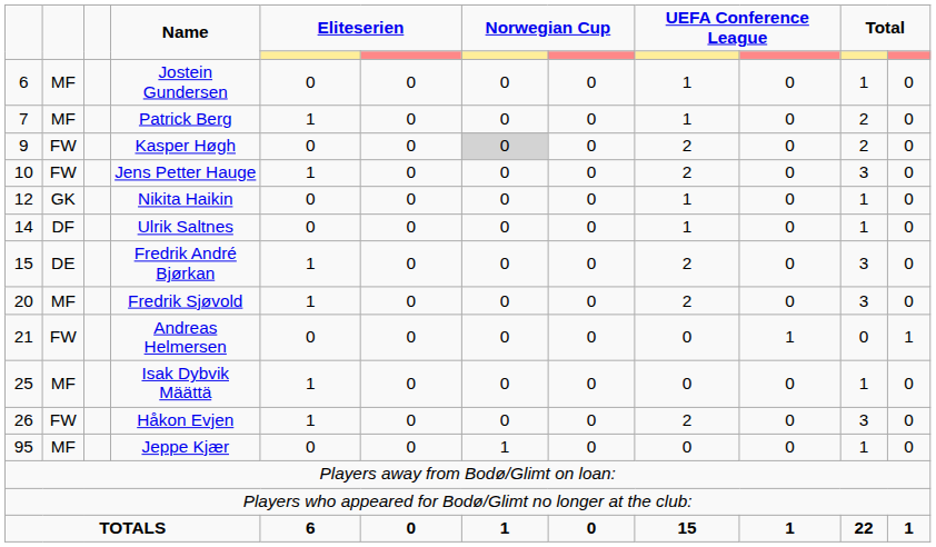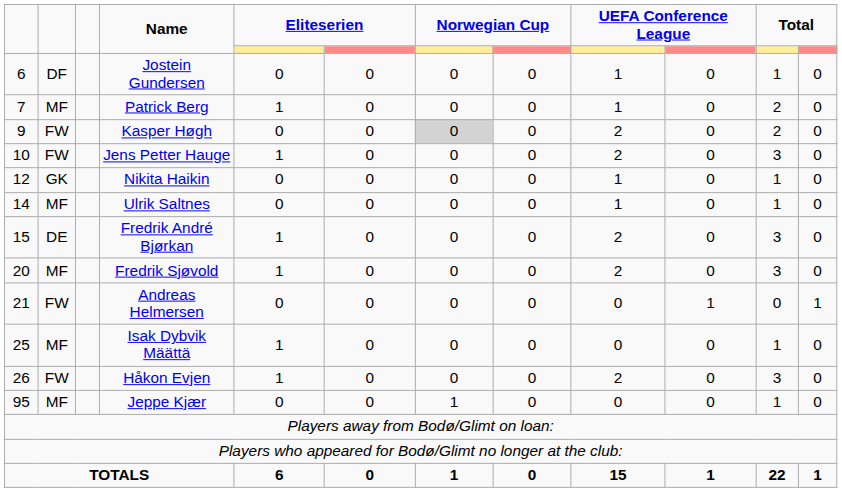 <table class="wikitable" style="font-size: 100%; text-align: center;">
 <tr>
 <td rowspan="2" width=40 align="center"><strong></strong></td>
 <td rowspan="2" width=40 align="center"><strong></strong></td>
 <td rowspan="2" width=40 align="center"><strong></strong></td>
 <td rowspan="2" width=200 align="center"><strong>Name</strong></td>
 <td colspan="2" align="center"><strong><a href='#'>Eliteserien</a></strong></td>
 <td colspan="2" align="center"><strong><a href='#'>Norwegian Cup</a></strong></td>
 <td colspan="2" align="center"><strong><a href='#'>UEFA Conference League</a></strong></td>
 <td colspan="2" align="center"><strong>Total</strong></td>
 </tr>
 <tr>
 <th width=150 style="background: #FFEE99"></th>
 <th width=150 style="background: #FF8888"></th>
 <th width=120 style="background: #FFEE99"></th>
 <th width=120 style="background: #FF8888"></th>
 <th width=150 style="background: #FFEE99"></th>
 <th width=150 style="background: #FF8888"></th>
 <th width=60 style="background: #FFEE99"></th>
 <th width=60 style="background: #FF8888"></th>
 </tr>
 <tr>
 <td>6</td>
-<td>MF</td>
+<td>DF</td>
 <td></td>
 <td><a href='#'>Jostein Gundersen</a></td>
 <td>0</td>
 <td>0</td>
 <td>0</td>
 <td>0</td>
 <td>1</td>
 <td>0</td>
 <td>1</td>
 <td>0</td>
 </tr>
 <tr>
 <td>7</td>
 <td>MF</td>
 <td></td>
 <td><a href='#'>Patrick Berg</a></td>
 <td>1</td>
 <td>0</td>
 <td>0</td>
 <td>0</td>
 <td>1</td>
 <td>0</td>
 <td>2</td>
 <td>0</td>
 </tr>
 <tr>
 <td>9</td>
 <td>FW</td>
 <td></td>
 <td><a href='#'>Kasper Høgh</a></td>
 <td>0</td>
 <td>0</td>
 <td style="background: lightgrey;">0</td>
 <td>0</td>
 <td>2</td>
 <td>0</td>
 <td>2</td>
 <td>0</td>
 </tr>
 <tr>
 <td>10</td>
 <td>FW</td>
 <td></td>
 <td><a href='#'>Jens Petter Hauge</a></td>
 <td>1</td>
 <td>0</td>
 <td>0</td>
 <td>0</td>
 <td>2</td>
 <td>0</td>
 <td>3</td>
 <td>0</td>
 </tr>
 <tr>
 <td>12</td>
 <td>GK</td>
 <td></td>
 <td><a href='#'>Nikita Haikin</a></td>
 <td>0</td>
 <td>0</td>
 <td>0</td>
 <td>0</td>
 <td>1</td>
 <td>0</td>
 <td>1</td>
 <td>0</td>
 </tr>
 <tr>
 <td>14</td>
-<td>DF</td>
+<td>MF</td>
 <td></td>
 <td><a href='#'>Ulrik Saltnes</a></td>
 <td>0</td>
 <td>0</td>
 <td>0</td>
 <td>0</td>
 <td>1</td>
 <td>0</td>
 <td>1</td>
 <td>0</td>
 </tr>
 <tr>
 <td>15</td>
 <td>DE</td>
 <td></td>
 <td><a href='#'>Fredrik André Bjørkan</a></td>
 <td>1</td>
 <td>0</td>
 <td>0</td>
 <td>0</td>
 <td>2</td>
 <td>0</td>
 <td>3</td>
 <td>0</td>
 </tr>
 <tr>
 <td>20</td>
 <td>MF</td>
 <td></td>
 <td><a href='#'>Fredrik Sjøvold</a></td>
 <td>1</td>
 <td>0</td>
 <td>0</td>
 <td>0</td>
 <td>2</td>
 <td>0</td>
 <td>3</td>
 <td>0</td>
 </tr>
 <tr>
 <td>21</td>
 <td>FW</td>
 <td></td>
 <td><a href='#'>Andreas Helmersen</a></td>
 <td>0</td>
 <td>0</td>
 <td>0</td>
 <td>0</td>
 <td>0</td>
 <td>1</td>
 <td>0</td>
 <td>1</td>
 </tr>
 <tr>
 <td>25</td>
 <td>MF</td>
 <td></td>
 <td><a href='#'>Isak Dybvik Määttä</a></td>
 <td>1</td>
 <td>0</td>
 <td>0</td>
 <td>0</td>
 <td>0</td>
 <td>0</td>
 <td>1</td>
 <td>0</td>
 </tr>
 <tr>
 <td>26</td>
 <td>FW</td>
 <td></td>
 <td><a href='#'>Håkon Evjen</a></td>
 <td>1</td>
 <td>0</td>
 <td>0</td>
 <td>0</td>
 <td>2</td>
 <td>0</td>
 <td>3</td>
 <td>0</td>
 </tr>
 <tr>
 <td>95</td>
 <td>MF</td>
 <td></td>
 <td><a href='#'>Jeppe Kjær</a></td>
 <td>0</td>
 <td>0</td>
 <td>1</td>
 <td>0</td>
 <td>0</td>
 <td>0</td>
 <td>1</td>
 <td>0</td>
 </tr>
 <tr>
 <td colspan="16"><em>Players away from Bodø/Glimt on loan:</em></td>
 </tr>
 <tr>
 <td colspan="16"><em>Players who appeared for Bodø/Glimt no longer at the club:</em></td>
 </tr>
 <tr>
 <td colspan="4"><strong>TOTALS</strong></td>
 <td><strong>6</strong></td>
 <td><strong>0</strong></td>
 <td><strong>1</strong></td>
 <td><strong>0</strong></td>
 <td><strong>15</strong></td>
 <td><strong>1</strong></td>
 <td><strong>22</strong></td>
 <td><strong>1</strong></td>
 </tr>
 </table>
